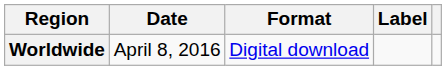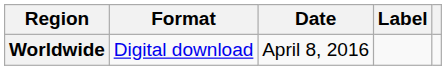 <table class="wikitable plainrowheaders">
 <tr>
 <th scope="col">Region</th>
+<th scope="col">Format</th>
 <th scope="col">Date</th>
-<th scope="col">Format</th>
 <th scope="col">Label</th>
 <th scope="col"></th>
 </tr>
 <tr>
 <th scope="row">Worldwide</th>
+<td><a href='#'>Digital download</a></td>
 <td>April 8, 2016</td>
-<td><a href='#'>Digital download</a></td>
 <td></td>
 <td align="center"></td>
 </tr>
 </table>
